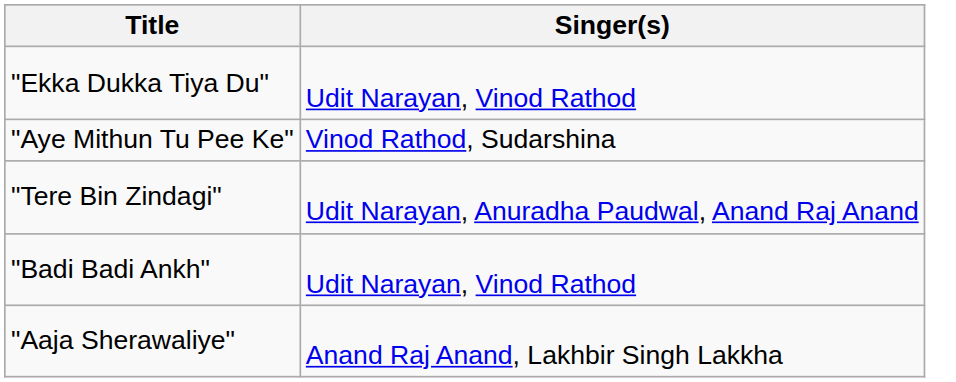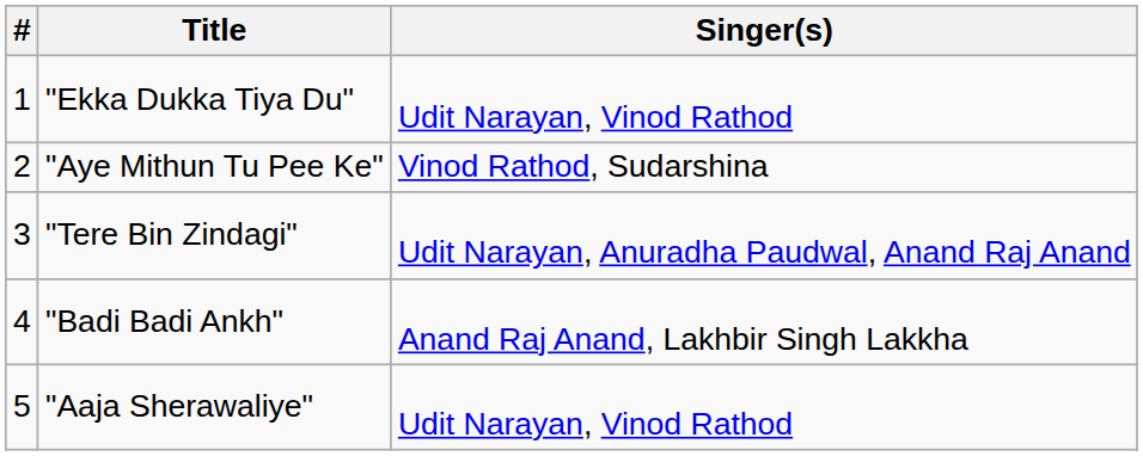 <table class="wikitable">
 <tr>
+<th>#</th>
 <th>Title</th>
 <th>Singer(s)</th>
 </tr>
 <tr>
+<td>1</td>
 <td>"Ekka Dukka Tiya Du"</td>
 <td><br><a href='#'>Udit Narayan</a>, <a href='#'>Vinod Rathod</a></td>
 </tr>
 <tr>
+<td>2</td>
 <td>"Aye Mithun Tu Pee Ke"</td>
 <td><a href='#'>Vinod Rathod</a>, Sudarshina</td>
 </tr>
 <tr>
+<td>3</td>
 <td>"Tere Bin Zindagi"</td>
 <td><br><a href='#'>Udit Narayan</a>, <a href='#'>Anuradha Paudwal</a>, <a href='#'>Anand Raj Anand</a></td>
 </tr>
 <tr>
+<td>4</td>
 <td>"Badi Badi Ankh"</td>
+<td><br><a href='#'>Anand Raj Anand</a>, Lakhbir Singh Lakkha</td>
+</tr>
+<tr>
+<td>5</td>
+<td>"Aaja Sherawaliye"</td>
 <td><br><a href='#'>Udit Narayan</a>, <a href='#'>Vinod Rathod</a></td>
 </tr>
-<tr>
-<td>"Aaja Sherawaliye"</td>
-<td><br><a href='#'>Anand Raj Anand</a>, Lakhbir Singh Lakkha</td>
-</tr>
 </table>
